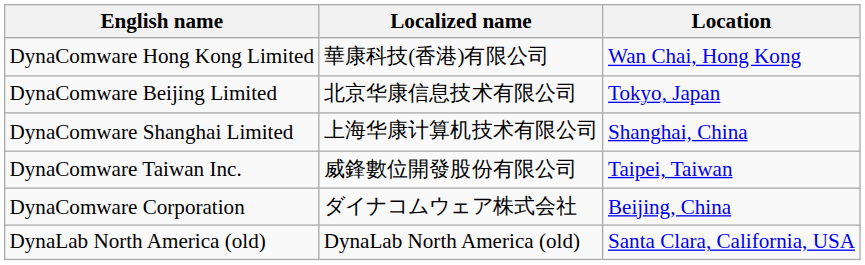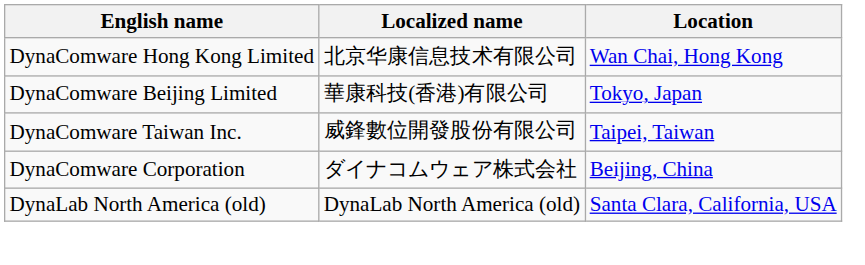 <table class="wikitable">
 <tr>
 <th>English name</th>
 <th>Localized name</th>
 <th>Location</th>
 </tr>
 <tr>
 <td>DynaComware Hong Kong Limited</td>
-<td>華康科技(香港)有限公司</td>
+<td>北京华康信息技术有限公司</td>
 <td><a href='#'>Wan Chai, Hong Kong</a></td>
 </tr>
 <tr>
 <td>DynaComware Beijing Limited</td>
-<td>北京华康信息技术有限公司</td>
+<td>華康科技(香港)有限公司</td>
 <td><a href='#'>Tokyo, Japan</a></td>
-</tr>
-<tr>
-<td>DynaComware Shanghai Limited</td>
-<td>上海华康计算机技术有限公司</td>
-<td><a href='#'>Shanghai, China</a></td>
 </tr>
 <tr>
 <td>DynaComware Taiwan Inc.</td>
 <td>威鋒數位開發股份有限公司</td>
 <td><a href='#'>Taipei, Taiwan</a></td>
 </tr>
 <tr>
 <td>DynaComware Corporation</td>
 <td>ダイナコムウェア株式会社</td>
 <td><a href='#'>Beijing, China</a></td>
 </tr>
 <tr>
 <td>DynaLab North America (old)</td>
 <td>DynaLab North America (old)</td>
 <td><a href='#'>Santa Clara, California, USA</a></td>
 </tr>
 </table>
